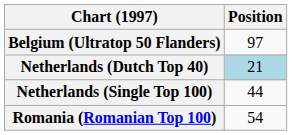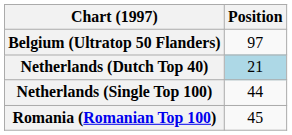 <table class="wikitable sortable plainrowheaders" style="text-align:center;">
 <tr>
 <th>Chart (1997)</th>
 <th>Position</th>
 </tr>
 <tr>
 <th scope="row">Belgium (Ultratop 50 Flanders)</th>
 <td>97</td>
 </tr>
 <tr>
 <th scope="row">Netherlands (Dutch Top 40)</th>
 <td style="background: lightblue;">21</td>
 </tr>
 <tr>
 <th scope="row">Netherlands (Single Top 100)</th>
 <td>44</td>
 </tr>
 <tr>
 <th scope="row">Romania (<a href='#'>Romanian Top 100</a>)</th>
-<td>54</td>
+<td>45</td>
 </tr>
 </table>
